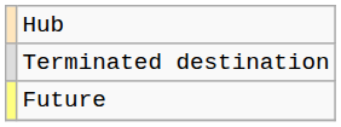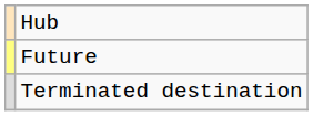 <table class="wikitable">
 <tr>
 <td style="background-color: #FFE6BD"></td>
 <td>Hub</td>
 </tr>
 <tr>
+<td style="background-color:#FFFF80"></td>
+<td>Future</td>
+</tr>
+<tr>
 <td style="background-color:#DDDDDD"></td>
 <td>Terminated destination</td>
 </tr>
 <tr>
-<td style="background-color:#FFFF80"></td>
-<td>Future</td>
-</tr>
-<tr>
 </tr>
 </table>
